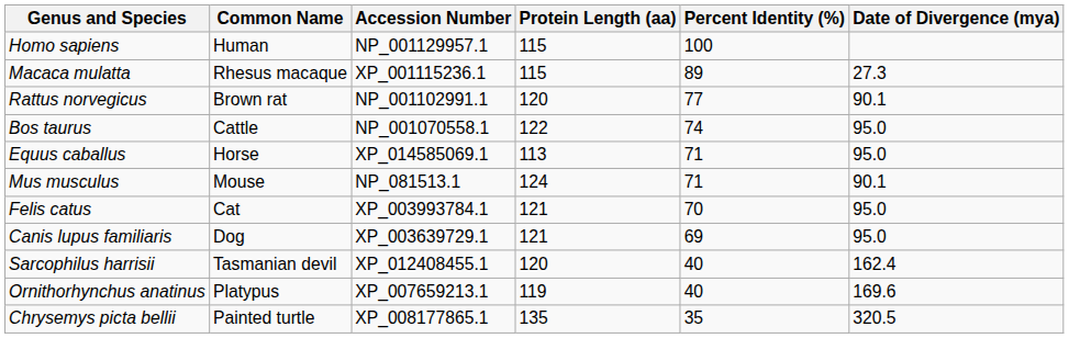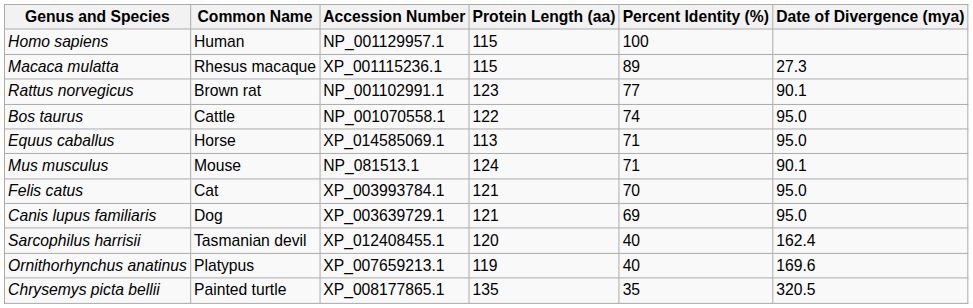 <table class="wikitable">
 <tr>
 <th>Genus and Species</th>
 <th>Common Name</th>
 <th>Accession Number</th>
 <th>Protein Length (aa)</th>
 <th>Percent Identity (%)</th>
 <th>Date of Divergence (mya)</th>
 </tr>
 <tr>
 <td><em>Homo sapiens</em></td>
 <td>Human</td>
 <td>NP_001129957.1</td>
 <td>115</td>
 <td>100</td>
 <td></td>
 </tr>
 <tr>
 <td><em>Macaca mulatta</em></td>
 <td>Rhesus macaque</td>
 <td>XP_001115236.1</td>
 <td>115</td>
 <td>89</td>
 <td>27.3</td>
 </tr>
 <tr>
 <td><em>Rattus norvegicus</em></td>
 <td>Brown rat</td>
 <td>NP_001102991.1</td>
-<td>120</td>
+<td>123</td>
 <td>77</td>
 <td>90.1</td>
 </tr>
 <tr>
 <td><em>Bos taurus</em></td>
 <td>Cattle</td>
 <td>NP_001070558.1</td>
 <td>122</td>
 <td>74</td>
 <td>95.0</td>
 </tr>
 <tr>
 <td><em>Equus caballus</em></td>
 <td>Horse</td>
 <td>XP_014585069.1</td>
 <td>113</td>
 <td>71</td>
 <td>95.0</td>
 </tr>
 <tr>
 <td><em>Mus musculus</em></td>
 <td>Mouse</td>
 <td>NP_081513.1</td>
 <td>124</td>
 <td>71</td>
 <td>90.1</td>
 </tr>
 <tr>
 <td><em>Felis catus</em></td>
 <td>Cat</td>
 <td>XP_003993784.1</td>
 <td>121</td>
 <td>70</td>
 <td>95.0</td>
 </tr>
 <tr>
 <td><em>Canis lupus familiaris</em></td>
 <td>Dog</td>
 <td>XP_003639729.1</td>
 <td>121</td>
 <td>69</td>
 <td>95.0</td>
 </tr>
 <tr>
 <td><em>Sarcophilus harrisii</em></td>
 <td>Tasmanian devil</td>
 <td>XP_012408455.1</td>
 <td>120</td>
 <td>40</td>
 <td>162.4</td>
 </tr>
 <tr>
 <td><em>Ornithorhynchus anatinus</em></td>
 <td>Platypus</td>
 <td>XP_007659213.1</td>
 <td>119</td>
 <td>40</td>
 <td>169.6</td>
 </tr>
 <tr>
 <td><em>Chrysemys picta bellii</em></td>
 <td>Painted turtle</td>
 <td>XP_008177865.1</td>
 <td>135</td>
 <td>35</td>
 <td>320.5</td>
 </tr>
 </table>
